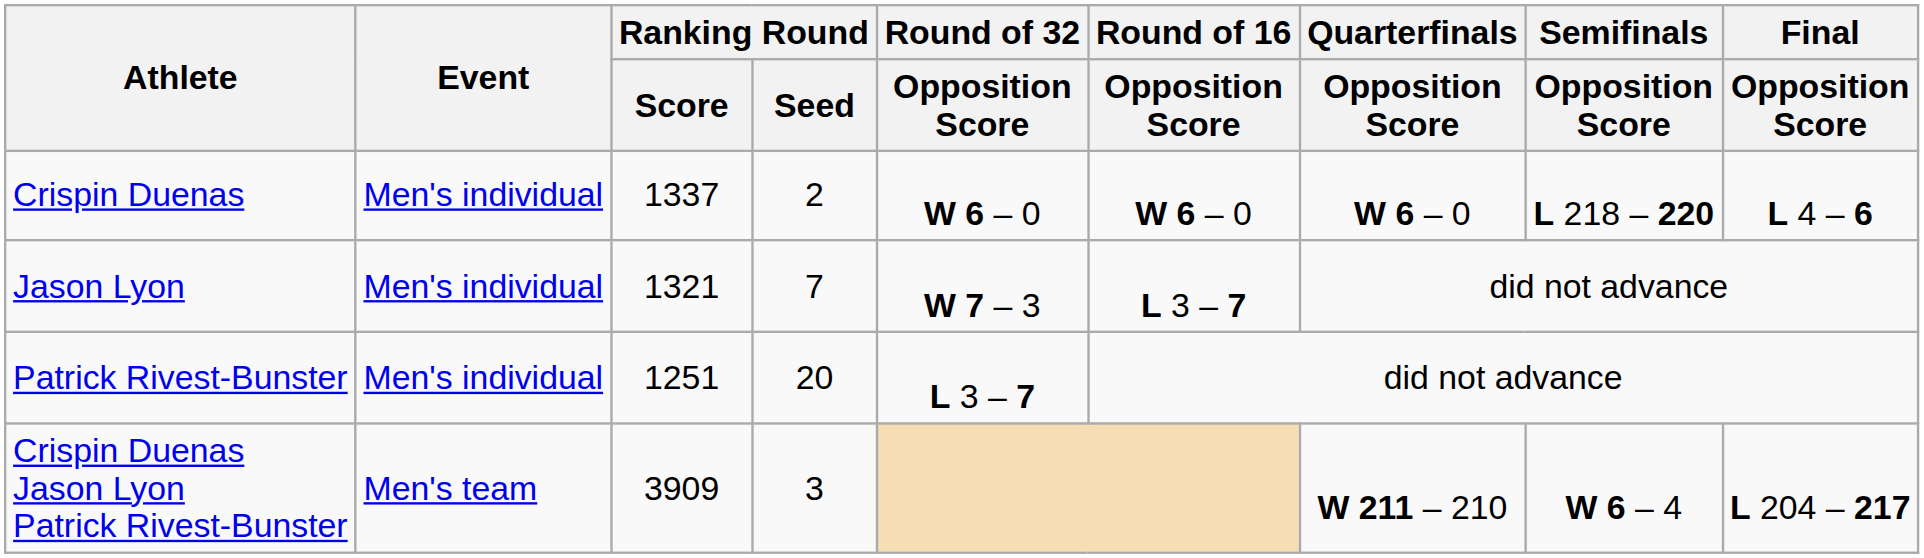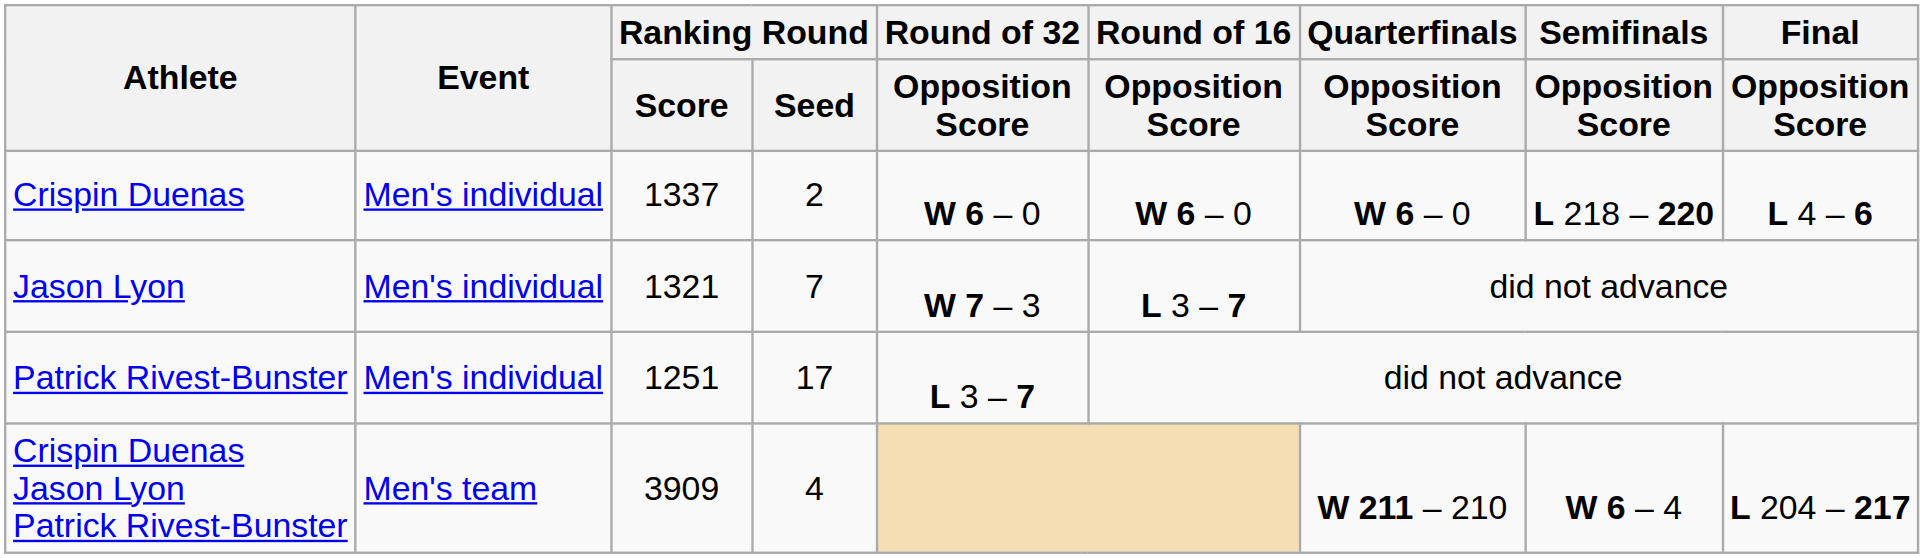 <table class="wikitable" style="font-size:90%">
 <tr>
 <th rowspan="2">Athlete</th>
 <th rowspan="2">Event</th>
 <th colspan="2">Ranking Round</th>
 <th>Round of 32</th>
 <th>Round of 16</th>
 <th>Quarterfinals</th>
 <th>Semifinals</th>
 <th>Final</th>
 </tr>
 <tr>
 <th>Score</th>
 <th>Seed</th>
 <th>Opposition<br>Score</th>
 <th>Opposition<br>Score</th>
 <th>Opposition<br>Score</th>
 <th>Opposition<br>Score</th>
 <th>Opposition<br>Score</th>
 </tr>
 <tr>
 <td><a href='#'>Crispin Duenas</a></td>
 <td><a href='#'>Men's individual</a></td>
 <td align=center>1337</td>
 <td align=center>2</td>
 <td align=center><br><strong>W</strong> <strong>6</strong> – 0</td>
 <td align=center><br><strong>W</strong> <strong>6</strong> – 0</td>
 <td align=center><br><strong>W</strong> <strong>6</strong> – 0</td>
 <td align=center><br><strong>L</strong> 218 – <strong>220</strong></td>
 <td align=center><br><strong>L</strong> 4 – <strong>6</strong><br></td>
 </tr>
 <tr>
 <td><a href='#'>Jason Lyon</a></td>
 <td><a href='#'>Men's individual</a></td>
 <td align=center>1321</td>
 <td align=center>7</td>
 <td align=center><br><strong>W</strong> <strong>7</strong> – 3</td>
 <td align=center><br><strong>L</strong> 3 – <strong>7</strong></td>
 <td align=center colspan=3>did not advance</td>
 </tr>
 <tr>
 <td><a href='#'>Patrick Rivest-Bunster</a></td>
 <td><a href='#'>Men's individual</a></td>
 <td align=center>1251</td>
-<td align=center>20</td>
+<td align=center>17</td>
 <td align=center><br><strong>L</strong> 3 – <strong>7</strong></td>
 <td align=center colspan=4>did not advance</td>
 </tr>
 <tr>
 <td><a href='#'>Crispin Duenas</a><br><a href='#'>Jason Lyon</a><br><a href='#'>Patrick Rivest-Bunster</a></td>
 <td><a href='#'>Men's team</a></td>
 <td align=center>3909</td>
-<td align=center>3</td>
+<td align=center>4</td>
 <td bgcolor = "wheat" colspan=2></td>
 <td align=center><br><strong>W</strong> <strong>211</strong> – 210</td>
 <td align=center><br><strong>W</strong> <strong>6</strong> – 4</td>
 <td align=center><br><strong>L</strong> 204 – <strong>217</strong></td>
 </tr>
 </table>
